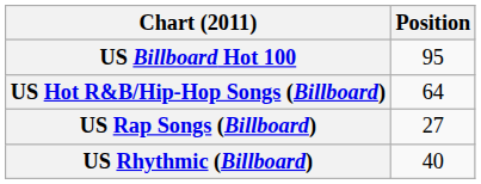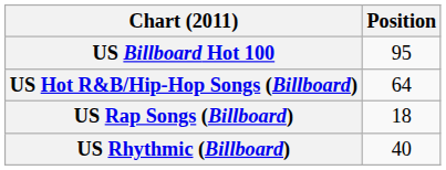 <table class="wikitable sortable plainrowheaders" style="text-align:center">
 <tr>
 <th scope="col">Chart (2011)</th>
 <th scope="col">Position</th>
 </tr>
 <tr>
 <th scope="row">US <a href='#'><em>Billboard</em> Hot 100</a></th>
 <td style="text-align:center;">95</td>
 </tr>
 <tr>
 <th scope="row">US <a href='#'>Hot R&B/Hip-Hop Songs</a> (<em><a href='#'>Billboard</a></em>)</th>
 <td style="text-align:center;">64</td>
 </tr>
 <tr>
 <th scope="row">US <a href='#'>Rap Songs</a> (<em><a href='#'>Billboard</a></em>)</th>
-<td style="text-align:center;">27</td>
+<td style="text-align:center;">18</td>
 </tr>
 <tr>
 <th scope="row">US <a href='#'>Rhythmic</a> (<em><a href='#'>Billboard</a></em>)</th>
 <td style="text-align:center;">40</td>
 </tr>
 </table>
